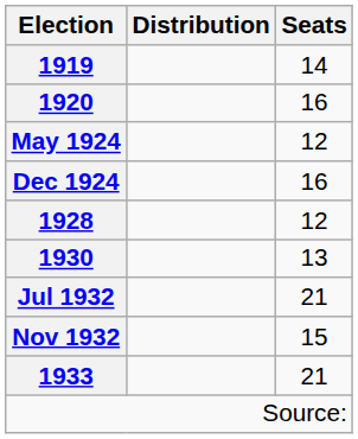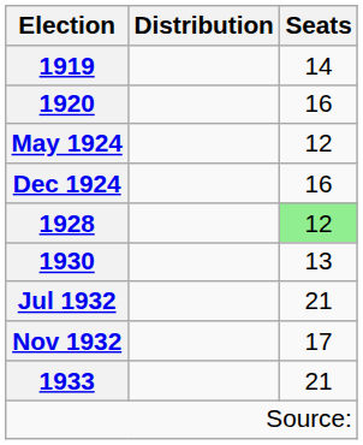 <table class=wikitable style="font-size:90%; text-align:center">
 <tr>
 <th>Election</th>
 <th>Distribution</th>
 <th>Seats</th>
 </tr>
 <tr>
 <th><a href='#'>1919</a></th>
 <td align=left>             </td>
 <td>14</td>
 </tr>
 <tr>
 <th><a href='#'>1920</a></th>
 <td align=left>               </td>
 <td>16</td>
 </tr>
 <tr>
 <th><a href='#'>May 1924</a></th>
 <td align=left>           </td>
 <td>12</td>
 </tr>
 <tr>
 <th><a href='#'>Dec 1924</a></th>
 <td align=left>             </td>
 <td>16</td>
 </tr>
 <tr>
 <th><a href='#'>1928</a></th>
 <td align=left>           </td>
-<td>12</td>
+<td style="background: lightgreen;">12</td>
 </tr>
 <tr>
 <th><a href='#'>1930</a></th>
 <td align=left>               </td>
 <td>13</td>
 </tr>
 <tr>
 <th><a href='#'>Jul 1932</a></th>
 <td align=left>                 </td>
 <td>21</td>
 </tr>
 <tr>
 <th><a href='#'>Nov 1932</a></th>
 <td align=left>              </td>
-<td>15</td>
+<td>17</td>
 </tr>
 <tr>
 <th><a href='#'>1933</a></th>
 <td align=left>                    </td>
 <td>21</td>
 </tr>
 <tr>
 <td colspan=3 align=right>Source: </td>
 </tr>
 </table>
